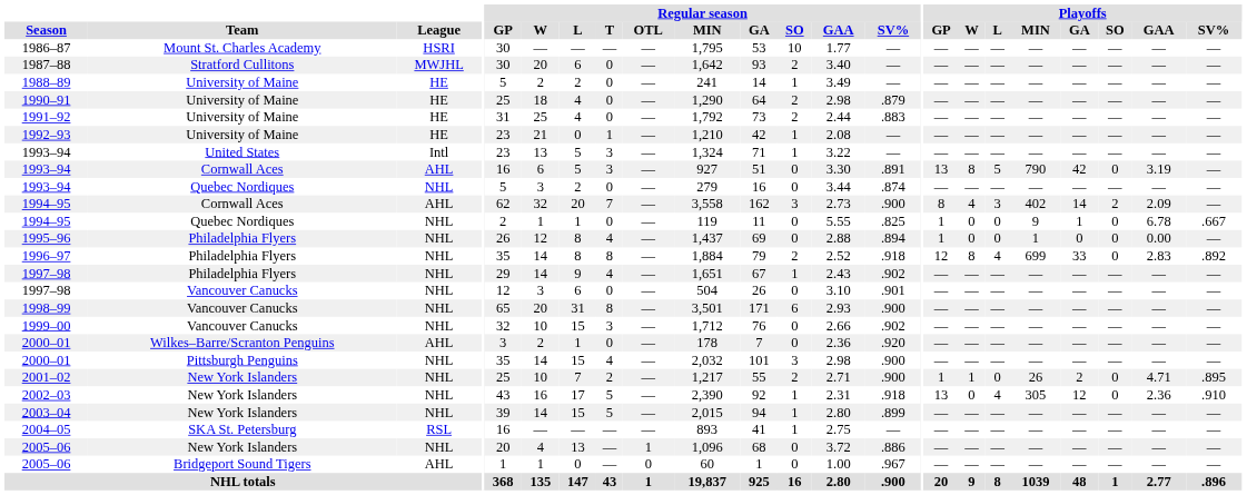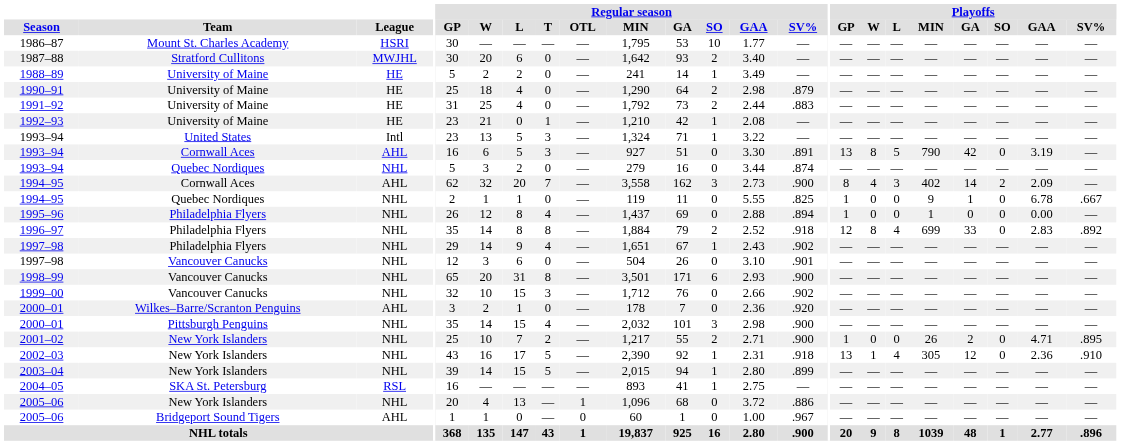 <table border="0" cellpadding="1" cellspacing="0" style="width:90%; text-align:center;">
 <tr bgcolor="#e0e0e0">
 <th colspan="3" bgcolor="#ffffff"></th>
 <th rowspan="99" bgcolor="#ffffff"></th>
 <th colspan="10" bgcolor="#e0e0e0"><a href='#'>Regular season</a></th>
 <th rowspan="99" bgcolor="#ffffff"></th>
 <th colspan="8" bgcolor="#e0e0e0"><a href='#'>Playoffs</a></th>
 </tr>
 <tr bgcolor="#e0e0e0">
 <th><a href='#'>Season</a></th>
 <th>Team</th>
 <th>League</th>
 <th>GP</th>
 <th>W</th>
 <th>L</th>
 <th>T</th>
 <th>OTL</th>
 <th>MIN</th>
 <th>GA</th>
 <th><a href='#'>SO</a></th>
 <th><a href='#'>GAA</a></th>
 <th><a href='#'>SV%</a></th>
 <th>GP</th>
 <th>W</th>
 <th>L</th>
 <th>MIN</th>
 <th>GA</th>
 <th>SO</th>
 <th>GAA</th>
 <th>SV%</th>
 </tr>
 <tr>
 <td>1986–87</td>
 <td><a href='#'>Mount St. Charles Academy</a></td>
 <td><a href='#'>HSRI</a></td>
 <td>30</td>
 <td>—</td>
 <td>—</td>
 <td>—</td>
 <td>—</td>
 <td>1,795</td>
 <td>53</td>
 <td>10</td>
 <td>1.77</td>
 <td>—</td>
 <td>—</td>
 <td>—</td>
 <td>—</td>
 <td>—</td>
 <td>—</td>
 <td>—</td>
 <td>—</td>
 <td>—</td>
 </tr>
 <tr bgcolor="#f0f0f0">
 <td>1987–88</td>
 <td><a href='#'>Stratford Cullitons</a></td>
 <td><a href='#'>MWJHL</a></td>
 <td>30</td>
 <td>20</td>
 <td>6</td>
 <td>0</td>
 <td>—</td>
 <td>1,642</td>
 <td>93</td>
 <td>2</td>
 <td>3.40</td>
 <td>—</td>
 <td>—</td>
 <td>—</td>
 <td>—</td>
 <td>—</td>
 <td>—</td>
 <td>—</td>
 <td>—</td>
 <td>—</td>
 </tr>
 <tr>
 <td><a href='#'>1988–89</a></td>
 <td><a href='#'>University of Maine</a></td>
 <td><a href='#'>HE</a></td>
 <td>5</td>
 <td>2</td>
 <td>2</td>
 <td>0</td>
 <td>—</td>
 <td>241</td>
 <td>14</td>
 <td>1</td>
 <td>3.49</td>
 <td>—</td>
 <td>—</td>
 <td>—</td>
 <td>—</td>
 <td>—</td>
 <td>—</td>
 <td>—</td>
 <td>—</td>
 <td>—</td>
 </tr>
 <tr bgcolor="#f0f0f0">
 <td><a href='#'>1990–91</a></td>
 <td>University of Maine</td>
 <td>HE</td>
 <td>25</td>
 <td>18</td>
 <td>4</td>
 <td>0</td>
 <td>—</td>
 <td>1,290</td>
 <td>64</td>
 <td>2</td>
 <td>2.98</td>
 <td>.879</td>
 <td>—</td>
 <td>—</td>
 <td>—</td>
 <td>—</td>
 <td>—</td>
 <td>—</td>
 <td>—</td>
 <td>—</td>
 </tr>
 <tr>
 <td><a href='#'>1991–92</a></td>
 <td>University of Maine</td>
 <td>HE</td>
 <td>31</td>
 <td>25</td>
 <td>4</td>
 <td>0</td>
 <td>—</td>
 <td>1,792</td>
 <td>73</td>
 <td>2</td>
 <td>2.44</td>
 <td>.883</td>
 <td>—</td>
 <td>—</td>
 <td>—</td>
 <td>—</td>
 <td>—</td>
 <td>—</td>
 <td>—</td>
 <td>—</td>
 </tr>
 <tr bgcolor="#f0f0f0">
 <td><a href='#'>1992–93</a></td>
 <td>University of Maine</td>
 <td>HE</td>
 <td>23</td>
 <td>21</td>
 <td>0</td>
 <td>1</td>
 <td>—</td>
 <td>1,210</td>
 <td>42</td>
 <td>1</td>
 <td>2.08</td>
 <td>—</td>
 <td>—</td>
 <td>—</td>
 <td>—</td>
 <td>—</td>
 <td>—</td>
 <td>—</td>
 <td>—</td>
 <td>—</td>
 </tr>
 <tr>
 <td>1993–94</td>
 <td><a href='#'>United States</a></td>
 <td>Intl</td>
 <td>23</td>
 <td>13</td>
 <td>5</td>
 <td>3</td>
 <td>—</td>
 <td>1,324</td>
 <td>71</td>
 <td>1</td>
 <td>3.22</td>
 <td>—</td>
 <td>—</td>
 <td>—</td>
 <td>—</td>
 <td>—</td>
 <td>—</td>
 <td>—</td>
 <td>—</td>
 <td>—</td>
 </tr>
 <tr bgcolor="#f0f0f0">
 <td><a href='#'>1993–94</a></td>
 <td><a href='#'>Cornwall Aces</a></td>
 <td><a href='#'>AHL</a></td>
 <td>16</td>
 <td>6</td>
 <td>5</td>
 <td>3</td>
 <td>—</td>
 <td>927</td>
 <td>51</td>
 <td>0</td>
 <td>3.30</td>
 <td>.891</td>
 <td>13</td>
 <td>8</td>
 <td>5</td>
 <td>790</td>
 <td>42</td>
 <td>0</td>
 <td>3.19</td>
 <td>—</td>
 </tr>
 <tr>
 <td><a href='#'>1993–94</a></td>
 <td><a href='#'>Quebec Nordiques</a></td>
 <td><a href='#'>NHL</a></td>
 <td>5</td>
 <td>3</td>
 <td>2</td>
 <td>0</td>
 <td>—</td>
 <td>279</td>
 <td>16</td>
 <td>0</td>
 <td>3.44</td>
 <td>.874</td>
 <td>—</td>
 <td>—</td>
 <td>—</td>
 <td>—</td>
 <td>—</td>
 <td>—</td>
 <td>—</td>
 <td>—</td>
 </tr>
 <tr bgcolor="#f0f0f0">
 <td><a href='#'>1994–95</a></td>
 <td>Cornwall Aces</td>
 <td>AHL</td>
 <td>62</td>
 <td>32</td>
 <td>20</td>
 <td>7</td>
 <td>—</td>
 <td>3,558</td>
 <td>162</td>
 <td>3</td>
 <td>2.73</td>
 <td>.900</td>
 <td>8</td>
 <td>4</td>
 <td>3</td>
 <td>402</td>
 <td>14</td>
 <td>2</td>
 <td>2.09</td>
 <td>—</td>
 </tr>
 <tr>
 <td><a href='#'>1994–95</a></td>
 <td>Quebec Nordiques</td>
 <td>NHL</td>
 <td>2</td>
 <td>1</td>
 <td>1</td>
 <td>0</td>
 <td>—</td>
 <td>119</td>
 <td>11</td>
 <td>0</td>
 <td>5.55</td>
 <td>.825</td>
 <td>1</td>
 <td>0</td>
 <td>0</td>
 <td>9</td>
 <td>1</td>
 <td>0</td>
 <td>6.78</td>
 <td>.667</td>
 </tr>
 <tr bgcolor="#f0f0f0">
 <td><a href='#'>1995–96</a></td>
 <td><a href='#'>Philadelphia Flyers</a></td>
 <td>NHL</td>
 <td>26</td>
 <td>12</td>
 <td>8</td>
 <td>4</td>
 <td>—</td>
 <td>1,437</td>
 <td>69</td>
 <td>0</td>
 <td>2.88</td>
 <td>.894</td>
 <td>1</td>
 <td>0</td>
 <td>0</td>
 <td>1</td>
 <td>0</td>
 <td>0</td>
 <td>0.00</td>
 <td>—</td>
 </tr>
 <tr>
 <td><a href='#'>1996–97</a></td>
 <td>Philadelphia Flyers</td>
 <td>NHL</td>
 <td>35</td>
 <td>14</td>
 <td>8</td>
 <td>8</td>
 <td>—</td>
 <td>1,884</td>
 <td>79</td>
 <td>2</td>
 <td>2.52</td>
 <td>.918</td>
 <td>12</td>
 <td>8</td>
 <td>4</td>
 <td>699</td>
 <td>33</td>
 <td>0</td>
 <td>2.83</td>
 <td>.892</td>
 </tr>
 <tr bgcolor="#f0f0f0">
 <td><a href='#'>1997–98</a></td>
 <td>Philadelphia Flyers</td>
 <td>NHL</td>
 <td>29</td>
 <td>14</td>
 <td>9</td>
 <td>4</td>
 <td>—</td>
 <td>1,651</td>
 <td>67</td>
 <td>1</td>
 <td>2.43</td>
 <td>.902</td>
 <td>—</td>
 <td>—</td>
 <td>—</td>
 <td>—</td>
 <td>—</td>
 <td>—</td>
 <td>—</td>
 <td>—</td>
 </tr>
 <tr>
 <td>1997–98</td>
 <td><a href='#'>Vancouver Canucks</a></td>
 <td>NHL</td>
 <td>12</td>
 <td>3</td>
 <td>6</td>
 <td>0</td>
 <td>—</td>
 <td>504</td>
 <td>26</td>
 <td>0</td>
 <td>3.10</td>
 <td>.901</td>
 <td>—</td>
 <td>—</td>
 <td>—</td>
 <td>—</td>
 <td>—</td>
 <td>—</td>
 <td>—</td>
 <td>—</td>
 </tr>
 <tr bgcolor="#f0f0f0">
 <td><a href='#'>1998–99</a></td>
 <td>Vancouver Canucks</td>
 <td>NHL</td>
 <td>65</td>
 <td>20</td>
 <td>31</td>
 <td>8</td>
 <td>—</td>
 <td>3,501</td>
 <td>171</td>
 <td>6</td>
 <td>2.93</td>
 <td>.900</td>
 <td>—</td>
 <td>—</td>
 <td>—</td>
 <td>—</td>
 <td>—</td>
 <td>—</td>
 <td>—</td>
 <td>—</td>
 </tr>
 <tr>
 <td><a href='#'>1999–00</a></td>
 <td>Vancouver Canucks</td>
 <td>NHL</td>
 <td>32</td>
 <td>10</td>
 <td>15</td>
 <td>3</td>
 <td>—</td>
 <td>1,712</td>
 <td>76</td>
 <td>0</td>
 <td>2.66</td>
 <td>.902</td>
 <td>—</td>
 <td>—</td>
 <td>—</td>
 <td>—</td>
 <td>—</td>
 <td>—</td>
 <td>—</td>
 <td>—</td>
 </tr>
 <tr bgcolor="#f0f0f0">
 <td><a href='#'>2000–01</a></td>
 <td><a href='#'>Wilkes–Barre/Scranton Penguins</a></td>
 <td>AHL</td>
 <td>3</td>
 <td>2</td>
 <td>1</td>
 <td>0</td>
 <td>—</td>
 <td>178</td>
 <td>7</td>
 <td>0</td>
 <td>2.36</td>
 <td>.920</td>
 <td>—</td>
 <td>—</td>
 <td>—</td>
 <td>—</td>
 <td>—</td>
 <td>—</td>
 <td>—</td>
 <td>—</td>
 </tr>
 <tr>
 <td><a href='#'>2000–01</a></td>
 <td><a href='#'>Pittsburgh Penguins</a></td>
 <td>NHL</td>
 <td>35</td>
 <td>14</td>
 <td>15</td>
 <td>4</td>
 <td>—</td>
 <td>2,032</td>
 <td>101</td>
 <td>3</td>
 <td>2.98</td>
 <td>.900</td>
 <td>—</td>
 <td>—</td>
 <td>—</td>
 <td>—</td>
 <td>—</td>
 <td>—</td>
 <td>—</td>
 <td>—</td>
 </tr>
 <tr bgcolor="#f0f0f0">
 <td><a href='#'>2001–02</a></td>
 <td><a href='#'>New York Islanders</a></td>
 <td>NHL</td>
 <td>25</td>
 <td>10</td>
 <td>7</td>
 <td>2</td>
 <td>—</td>
 <td>1,217</td>
 <td>55</td>
 <td>2</td>
 <td>2.71</td>
 <td>.900</td>
 <td>1</td>
-<td>1</td>
+<td>0</td>
 <td>0</td>
 <td>26</td>
 <td>2</td>
 <td>0</td>
 <td>4.71</td>
 <td>.895</td>
 </tr>
 <tr>
 <td><a href='#'>2002–03</a></td>
 <td>New York Islanders</td>
 <td>NHL</td>
 <td>43</td>
 <td>16</td>
 <td>17</td>
 <td>5</td>
 <td>—</td>
 <td>2,390</td>
 <td>92</td>
 <td>1</td>
 <td>2.31</td>
 <td>.918</td>
 <td>13</td>
-<td>0</td>
+<td>1</td>
 <td>4</td>
 <td>305</td>
 <td>12</td>
 <td>0</td>
 <td>2.36</td>
 <td>.910</td>
 </tr>
 <tr bgcolor="#f0f0f0">
 <td><a href='#'>2003–04</a></td>
 <td>New York Islanders</td>
 <td>NHL</td>
 <td>39</td>
 <td>14</td>
 <td>15</td>
 <td>5</td>
 <td>—</td>
 <td>2,015</td>
 <td>94</td>
 <td>1</td>
 <td>2.80</td>
 <td>.899</td>
 <td>—</td>
 <td>—</td>
 <td>—</td>
 <td>—</td>
 <td>—</td>
 <td>—</td>
 <td>—</td>
 <td>—</td>
 </tr>
 <tr>
 <td><a href='#'>2004–05</a></td>
 <td><a href='#'>SKA St. Petersburg</a></td>
 <td><a href='#'>RSL</a></td>
 <td>16</td>
 <td>—</td>
 <td>—</td>
 <td>—</td>
 <td>—</td>
 <td>893</td>
 <td>41</td>
 <td>1</td>
 <td>2.75</td>
 <td>—</td>
 <td>—</td>
 <td>—</td>
 <td>—</td>
 <td>—</td>
 <td>—</td>
 <td>—</td>
 <td>—</td>
 <td>—</td>
 </tr>
 <tr bgcolor="#f0f0f0">
 <td><a href='#'>2005–06</a></td>
 <td>New York Islanders</td>
 <td>NHL</td>
 <td>20</td>
 <td>4</td>
 <td>13</td>
 <td>—</td>
 <td>1</td>
 <td>1,096</td>
 <td>68</td>
 <td>0</td>
 <td>3.72</td>
 <td>.886</td>
 <td>—</td>
 <td>—</td>
 <td>—</td>
 <td>—</td>
 <td>—</td>
 <td>—</td>
 <td>—</td>
 <td>—</td>
 </tr>
 <tr>
 <td><a href='#'>2005–06</a></td>
 <td><a href='#'>Bridgeport Sound Tigers</a></td>
 <td>AHL</td>
 <td>1</td>
 <td>1</td>
 <td>0</td>
 <td>—</td>
 <td>0</td>
 <td>60</td>
 <td>1</td>
 <td>0</td>
 <td>1.00</td>
 <td>.967</td>
 <td>—</td>
 <td>—</td>
 <td>—</td>
 <td>—</td>
 <td>—</td>
 <td>—</td>
 <td>—</td>
 <td>—</td>
 </tr>
 <tr bgcolor="#e0e0e0">
 <th colspan=3>NHL totals</th>
 <th>368</th>
 <th>135</th>
 <th>147</th>
 <th>43</th>
 <th>1</th>
 <th>19,837</th>
 <th>925</th>
 <th>16</th>
 <th>2.80</th>
 <th>.900</th>
 <th>20</th>
 <th>9</th>
 <th>8</th>
 <th>1039</th>
 <th>48</th>
 <th>1</th>
 <th>2.77</th>
 <th>.896</th>
 </tr>
 </table>
